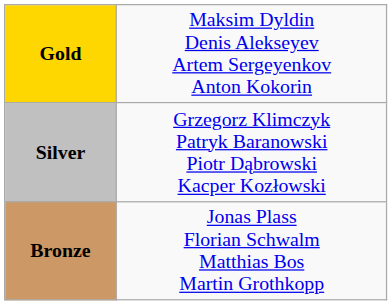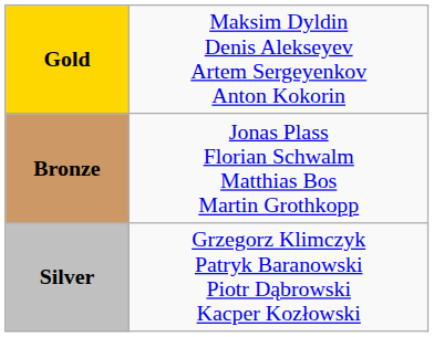 <table class="wikitable" style="text-align:center; " width="35%">
 <tr>
 <td bgcolor="gold"><strong>Gold</strong></td>
 <td><a href='#'>Maksim Dyldin</a><br><a href='#'>Denis Alekseyev</a><br><a href='#'>Artem Sergeyenkov</a><br><a href='#'>Anton Kokorin</a><br>  <small><em></em></small></td>
 </tr>
 <tr>
+<td bgcolor="CC9966"><strong>Bronze</strong></td>
+<td><a href='#'>Jonas Plass</a><br><a href='#'>Florian Schwalm</a><br><a href='#'>Matthias Bos</a><br><a href='#'>Martin Grothkopp</a><br>  <small><em></em></small></td>
+</tr>
+<tr>
 <td bgcolor="silver"><strong>Silver</strong></td>
 <td><a href='#'>Grzegorz Klimczyk</a><br><a href='#'>Patryk Baranowski</a><br><a href='#'>Piotr Dąbrowski</a><br><a href='#'>Kacper Kozłowski</a><br>  <small><em></em></small></td>
 </tr>
-<tr>
-<td bgcolor="CC9966"><strong>Bronze</strong></td>
-<td><a href='#'>Jonas Plass</a><br><a href='#'>Florian Schwalm</a><br><a href='#'>Matthias Bos</a><br><a href='#'>Martin Grothkopp</a><br>  <small><em></em></small></td>
-</tr>
 </table>
